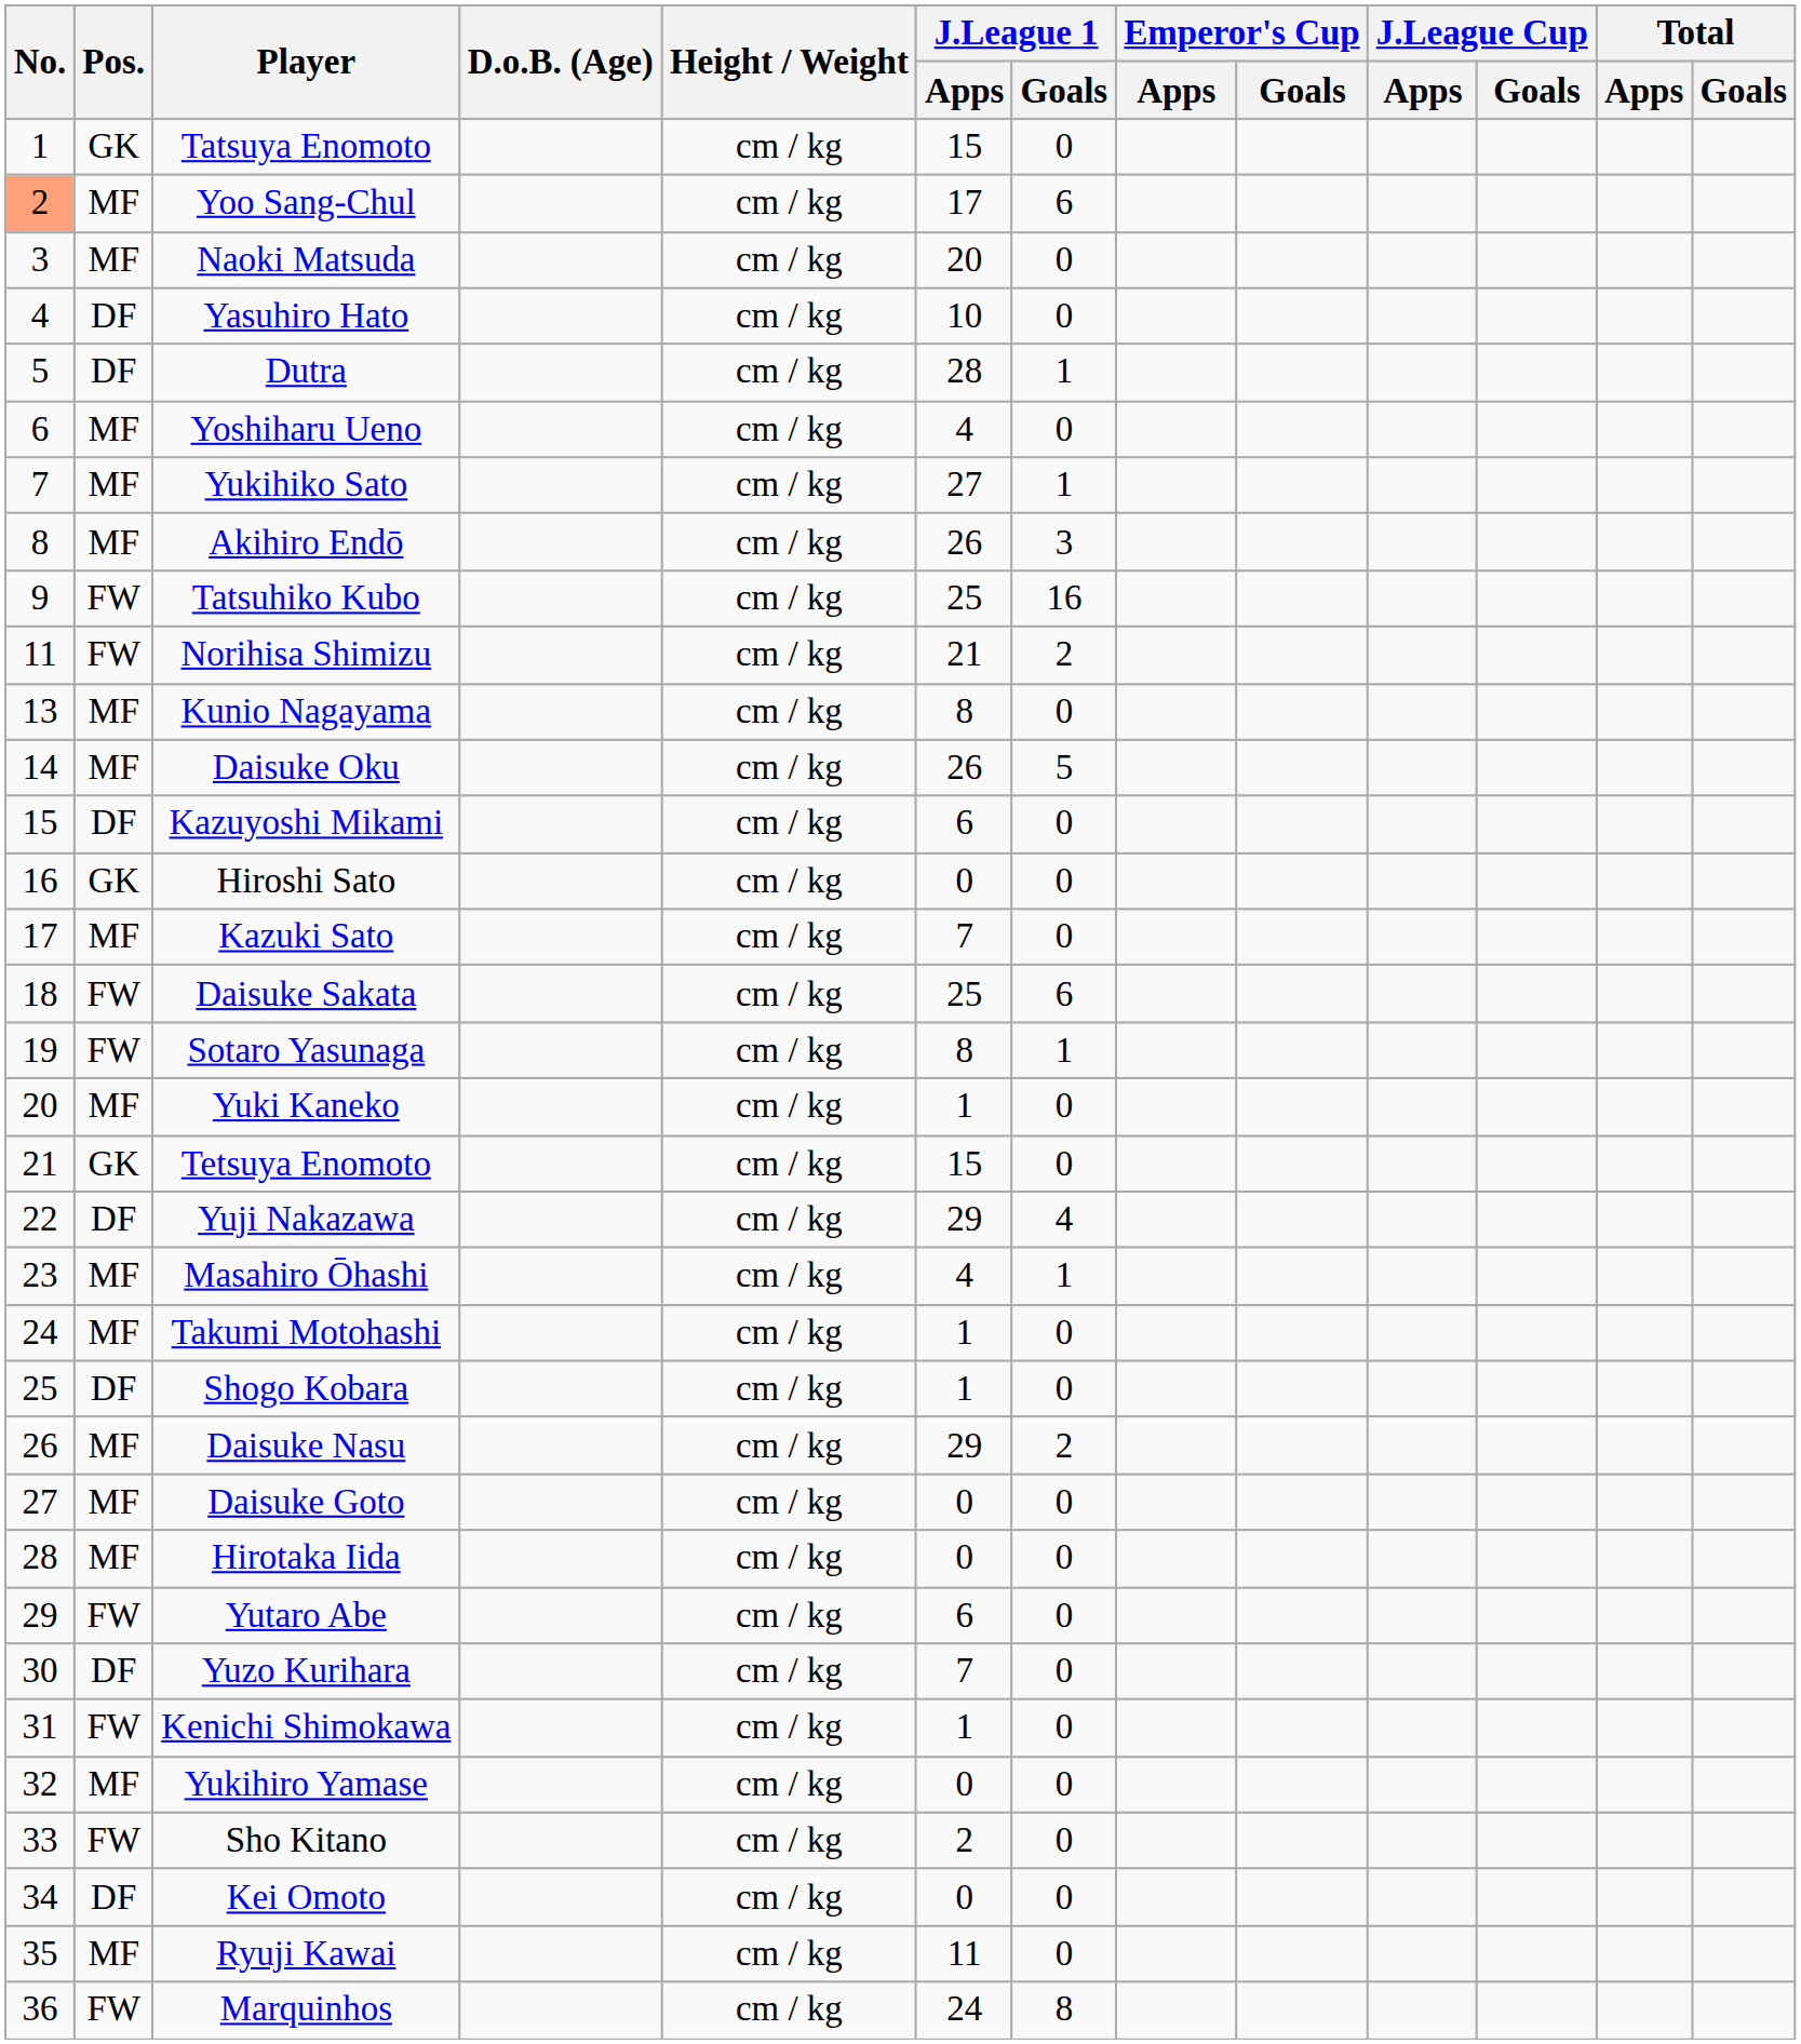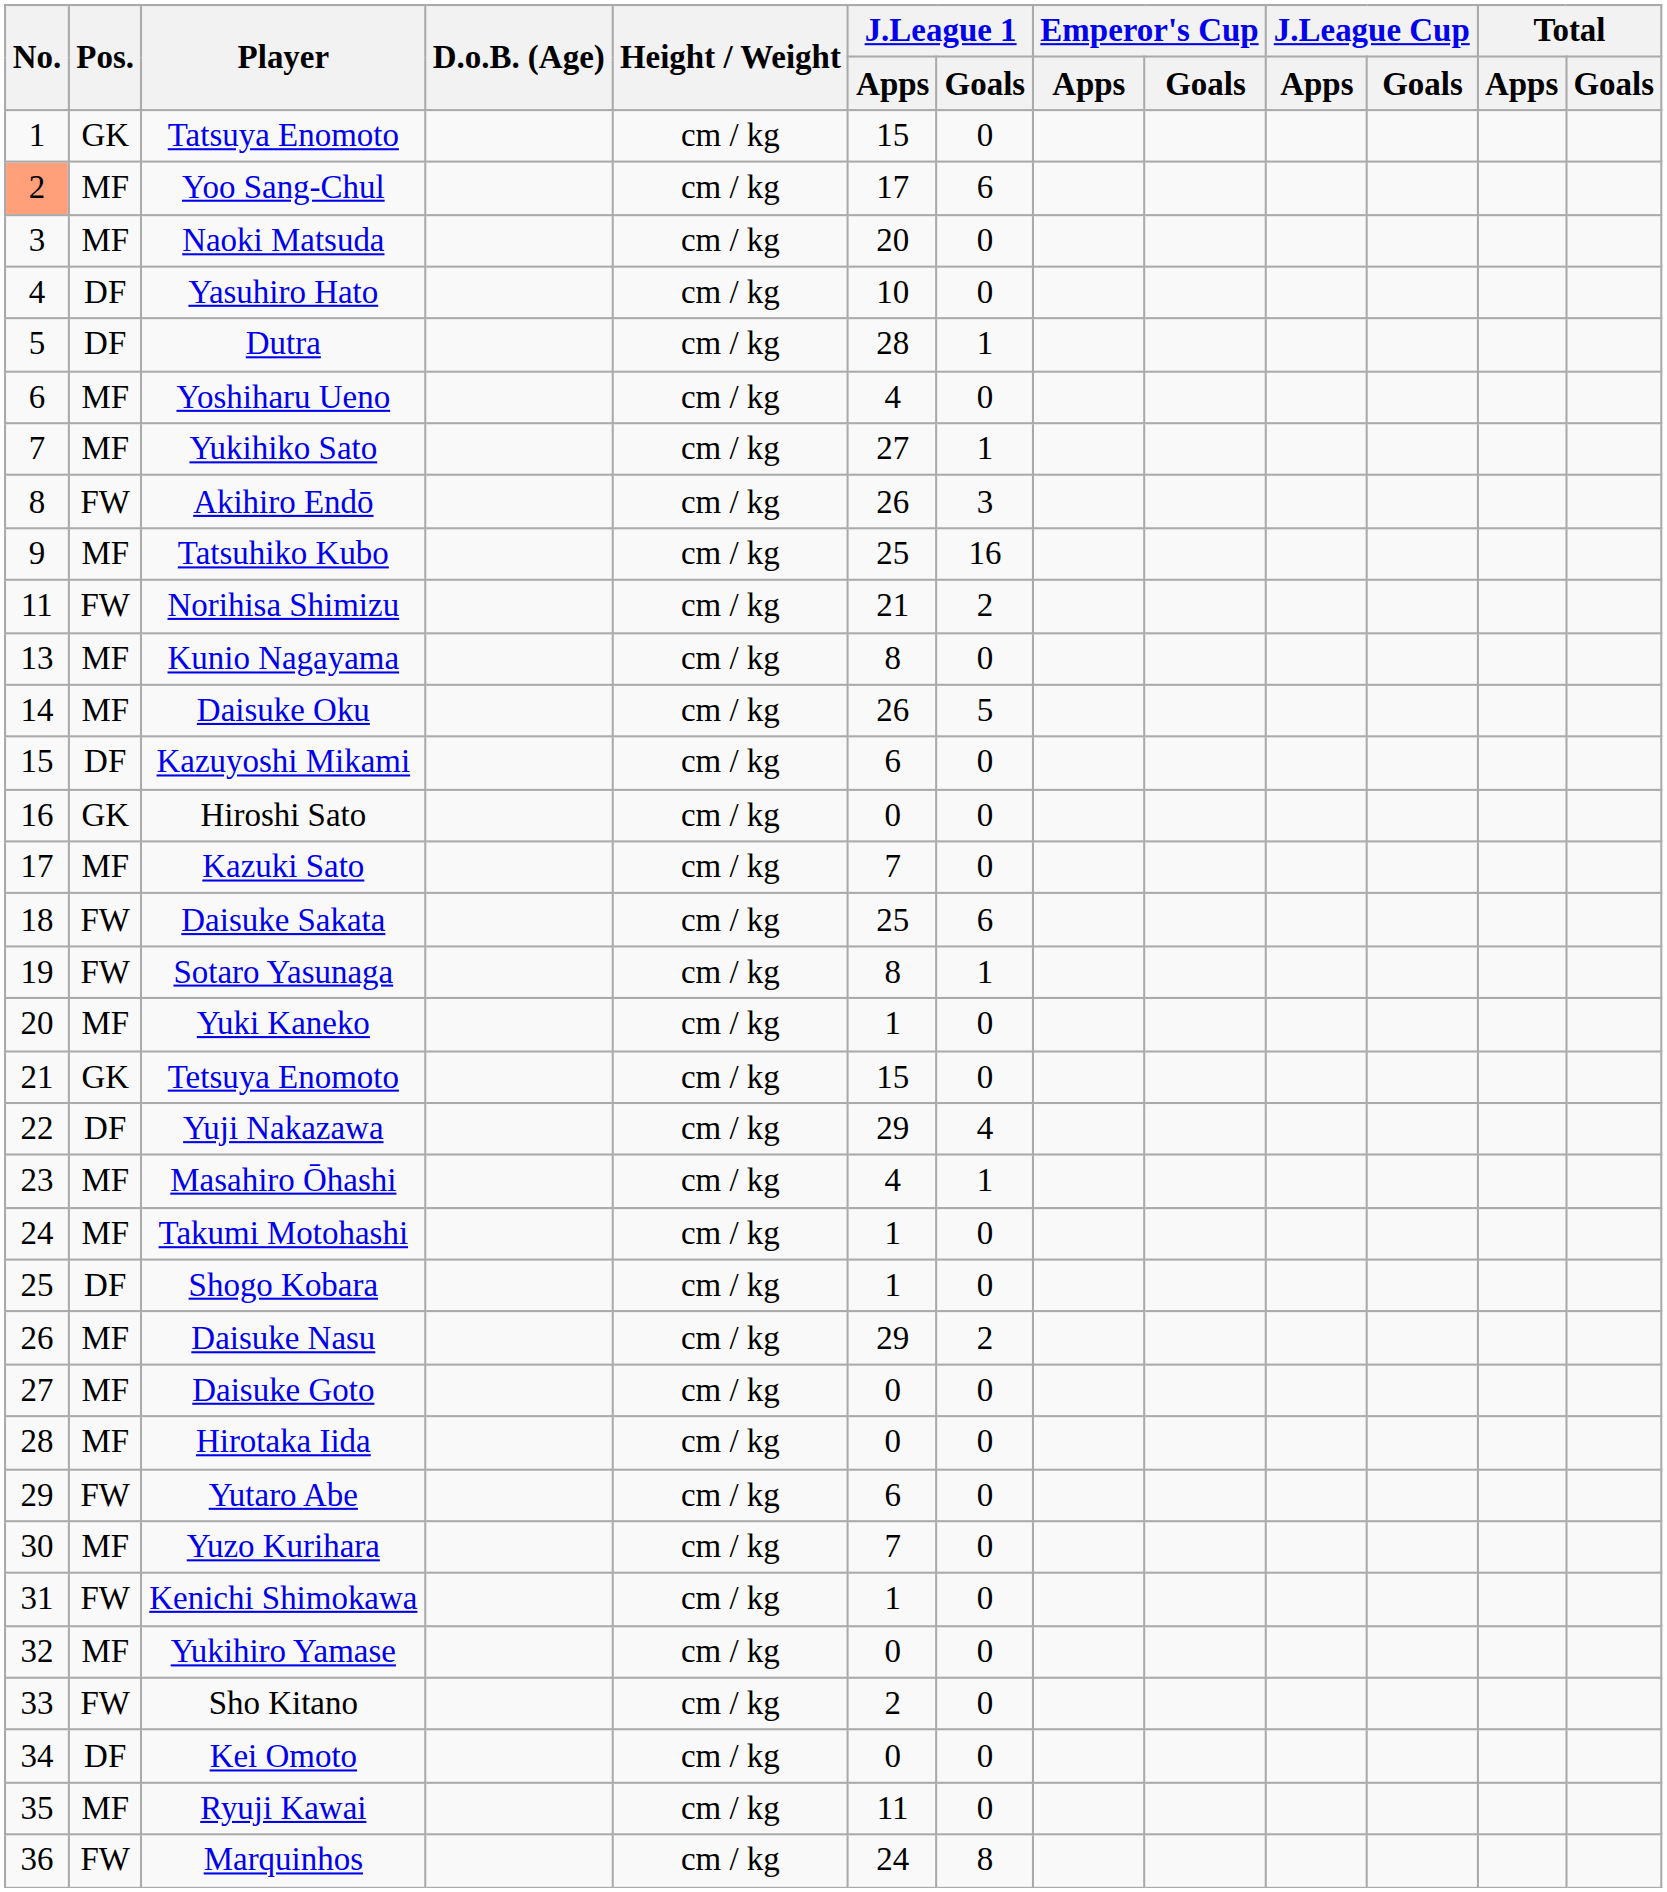 <table class="wikitable" style="text-align:center;">
 <tr>
 <th rowspan="2">No.</th>
 <th rowspan="2">Pos.</th>
 <th rowspan="2">Player</th>
 <th rowspan="2">D.o.B. (Age)</th>
 <th rowspan="2">Height / Weight</th>
 <th colspan="2"><a href='#'>J.League 1</a></th>
 <th colspan="2"><a href='#'>Emperor's Cup</a></th>
 <th colspan="2"><a href='#'>J.League Cup</a></th>
 <th colspan="2">Total</th>
 </tr>
 <tr>
 <th>Apps</th>
 <th>Goals</th>
 <th>Apps</th>
 <th>Goals</th>
 <th>Apps</th>
 <th>Goals</th>
 <th>Apps</th>
 <th>Goals</th>
 </tr>
 <tr>
 <td>1</td>
 <td>GK</td>
 <td><a href='#'>Tatsuya Enomoto</a></td>
 <td></td>
 <td>cm / kg</td>
 <td>15</td>
 <td>0</td>
 <td></td>
 <td></td>
 <td></td>
 <td></td>
 <td></td>
 <td></td>
 </tr>
 <tr>
 <td style="background: lightsalmon;">2</td>
 <td>MF</td>
 <td><a href='#'>Yoo Sang-Chul</a></td>
 <td></td>
 <td>cm / kg</td>
 <td>17</td>
 <td>6</td>
 <td></td>
 <td></td>
 <td></td>
 <td></td>
 <td></td>
 <td></td>
 </tr>
 <tr>
 <td>3</td>
 <td>MF</td>
 <td><a href='#'>Naoki Matsuda</a></td>
 <td></td>
 <td>cm / kg</td>
 <td>20</td>
 <td>0</td>
 <td></td>
 <td></td>
 <td></td>
 <td></td>
 <td></td>
 <td></td>
 </tr>
 <tr>
 <td>4</td>
 <td>DF</td>
 <td><a href='#'>Yasuhiro Hato</a></td>
 <td></td>
 <td>cm / kg</td>
 <td>10</td>
 <td>0</td>
 <td></td>
 <td></td>
 <td></td>
 <td></td>
 <td></td>
 <td></td>
 </tr>
 <tr>
 <td>5</td>
 <td>DF</td>
 <td><a href='#'>Dutra</a></td>
 <td></td>
 <td>cm / kg</td>
 <td>28</td>
 <td>1</td>
 <td></td>
 <td></td>
 <td></td>
 <td></td>
 <td></td>
 <td></td>
 </tr>
 <tr>
 <td>6</td>
 <td>MF</td>
 <td><a href='#'>Yoshiharu Ueno</a></td>
 <td></td>
 <td>cm / kg</td>
 <td>4</td>
 <td>0</td>
 <td></td>
 <td></td>
 <td></td>
 <td></td>
 <td></td>
 <td></td>
 </tr>
 <tr>
 <td>7</td>
 <td>MF</td>
 <td><a href='#'>Yukihiko Sato</a></td>
 <td></td>
 <td>cm / kg</td>
 <td>27</td>
 <td>1</td>
 <td></td>
 <td></td>
 <td></td>
 <td></td>
 <td></td>
 <td></td>
 </tr>
 <tr>
 <td>8</td>
-<td>MF</td>
+<td>FW</td>
 <td><a href='#'>Akihiro Endō</a></td>
 <td></td>
 <td>cm / kg</td>
 <td>26</td>
 <td>3</td>
 <td></td>
 <td></td>
 <td></td>
 <td></td>
 <td></td>
 <td></td>
 </tr>
 <tr>
 <td>9</td>
-<td>FW</td>
+<td>MF</td>
 <td><a href='#'>Tatsuhiko Kubo</a></td>
 <td></td>
 <td>cm / kg</td>
 <td>25</td>
 <td>16</td>
 <td></td>
 <td></td>
 <td></td>
 <td></td>
 <td></td>
 <td></td>
 </tr>
 <tr>
 <td>11</td>
 <td>FW</td>
 <td><a href='#'>Norihisa Shimizu</a></td>
 <td></td>
 <td>cm / kg</td>
 <td>21</td>
 <td>2</td>
 <td></td>
 <td></td>
 <td></td>
 <td></td>
 <td></td>
 <td></td>
 </tr>
 <tr>
 <td>13</td>
 <td>MF</td>
 <td><a href='#'>Kunio Nagayama</a></td>
 <td></td>
 <td>cm / kg</td>
 <td>8</td>
 <td>0</td>
 <td></td>
 <td></td>
 <td></td>
 <td></td>
 <td></td>
 <td></td>
 </tr>
 <tr>
 <td>14</td>
 <td>MF</td>
 <td><a href='#'>Daisuke Oku</a></td>
 <td></td>
 <td>cm / kg</td>
 <td>26</td>
 <td>5</td>
 <td></td>
 <td></td>
 <td></td>
 <td></td>
 <td></td>
 <td></td>
 </tr>
 <tr>
 <td>15</td>
 <td>DF</td>
 <td><a href='#'>Kazuyoshi Mikami</a></td>
 <td></td>
 <td>cm / kg</td>
 <td>6</td>
 <td>0</td>
 <td></td>
 <td></td>
 <td></td>
 <td></td>
 <td></td>
 <td></td>
 </tr>
 <tr>
 <td>16</td>
 <td>GK</td>
 <td>Hiroshi Sato</td>
 <td></td>
 <td>cm / kg</td>
 <td>0</td>
 <td>0</td>
 <td></td>
 <td></td>
 <td></td>
 <td></td>
 <td></td>
 <td></td>
 </tr>
 <tr>
 <td>17</td>
 <td>MF</td>
 <td><a href='#'>Kazuki Sato</a></td>
 <td></td>
 <td>cm / kg</td>
 <td>7</td>
 <td>0</td>
 <td></td>
 <td></td>
 <td></td>
 <td></td>
 <td></td>
 <td></td>
 </tr>
 <tr>
 <td>18</td>
 <td>FW</td>
 <td><a href='#'>Daisuke Sakata</a></td>
 <td></td>
 <td>cm / kg</td>
 <td>25</td>
 <td>6</td>
 <td></td>
 <td></td>
 <td></td>
 <td></td>
 <td></td>
 <td></td>
 </tr>
 <tr>
 <td>19</td>
 <td>FW</td>
 <td><a href='#'>Sotaro Yasunaga</a></td>
 <td></td>
 <td>cm / kg</td>
 <td>8</td>
 <td>1</td>
 <td></td>
 <td></td>
 <td></td>
 <td></td>
 <td></td>
 <td></td>
 </tr>
 <tr>
 <td>20</td>
 <td>MF</td>
 <td><a href='#'>Yuki Kaneko</a></td>
 <td></td>
 <td>cm / kg</td>
 <td>1</td>
 <td>0</td>
 <td></td>
 <td></td>
 <td></td>
 <td></td>
 <td></td>
 <td></td>
 </tr>
 <tr>
 <td>21</td>
 <td>GK</td>
 <td><a href='#'>Tetsuya Enomoto</a></td>
 <td></td>
 <td>cm / kg</td>
 <td>15</td>
 <td>0</td>
 <td></td>
 <td></td>
 <td></td>
 <td></td>
 <td></td>
 <td></td>
 </tr>
 <tr>
 <td>22</td>
 <td>DF</td>
 <td><a href='#'>Yuji Nakazawa</a></td>
 <td></td>
 <td>cm / kg</td>
 <td>29</td>
 <td>4</td>
 <td></td>
 <td></td>
 <td></td>
 <td></td>
 <td></td>
 <td></td>
 </tr>
 <tr>
 <td>23</td>
 <td>MF</td>
 <td><a href='#'>Masahiro Ōhashi</a></td>
 <td></td>
 <td>cm / kg</td>
 <td>4</td>
 <td>1</td>
 <td></td>
 <td></td>
 <td></td>
 <td></td>
 <td></td>
 <td></td>
 </tr>
 <tr>
 <td>24</td>
 <td>MF</td>
 <td><a href='#'>Takumi Motohashi</a></td>
 <td></td>
 <td>cm / kg</td>
 <td>1</td>
 <td>0</td>
 <td></td>
 <td></td>
 <td></td>
 <td></td>
 <td></td>
 <td></td>
 </tr>
 <tr>
 <td>25</td>
 <td>DF</td>
 <td><a href='#'>Shogo Kobara</a></td>
 <td></td>
 <td>cm / kg</td>
 <td>1</td>
 <td>0</td>
 <td></td>
 <td></td>
 <td></td>
 <td></td>
 <td></td>
 <td></td>
 </tr>
 <tr>
 <td>26</td>
 <td>MF</td>
 <td><a href='#'>Daisuke Nasu</a></td>
 <td></td>
 <td>cm / kg</td>
 <td>29</td>
 <td>2</td>
 <td></td>
 <td></td>
 <td></td>
 <td></td>
 <td></td>
 <td></td>
 </tr>
 <tr>
 <td>27</td>
 <td>MF</td>
 <td><a href='#'>Daisuke Goto</a></td>
 <td></td>
 <td>cm / kg</td>
 <td>0</td>
 <td>0</td>
 <td></td>
 <td></td>
 <td></td>
 <td></td>
 <td></td>
 <td></td>
 </tr>
 <tr>
 <td>28</td>
 <td>MF</td>
 <td><a href='#'>Hirotaka Iida</a></td>
 <td></td>
 <td>cm / kg</td>
 <td>0</td>
 <td>0</td>
 <td></td>
 <td></td>
 <td></td>
 <td></td>
 <td></td>
 <td></td>
 </tr>
 <tr>
 <td>29</td>
 <td>FW</td>
 <td><a href='#'>Yutaro Abe</a></td>
 <td></td>
 <td>cm / kg</td>
 <td>6</td>
 <td>0</td>
 <td></td>
 <td></td>
 <td></td>
 <td></td>
 <td></td>
 <td></td>
 </tr>
 <tr>
 <td>30</td>
-<td>DF</td>
+<td>MF</td>
 <td><a href='#'>Yuzo Kurihara</a></td>
 <td></td>
 <td>cm / kg</td>
 <td>7</td>
 <td>0</td>
 <td></td>
 <td></td>
 <td></td>
 <td></td>
 <td></td>
 <td></td>
 </tr>
 <tr>
 <td>31</td>
 <td>FW</td>
 <td><a href='#'>Kenichi Shimokawa</a></td>
 <td></td>
 <td>cm / kg</td>
 <td>1</td>
 <td>0</td>
 <td></td>
 <td></td>
 <td></td>
 <td></td>
 <td></td>
 <td></td>
 </tr>
 <tr>
 <td>32</td>
 <td>MF</td>
 <td><a href='#'>Yukihiro Yamase</a></td>
 <td></td>
 <td>cm / kg</td>
 <td>0</td>
 <td>0</td>
 <td></td>
 <td></td>
 <td></td>
 <td></td>
 <td></td>
 <td></td>
 </tr>
 <tr>
 <td>33</td>
 <td>FW</td>
 <td>Sho Kitano</td>
 <td></td>
 <td>cm / kg</td>
 <td>2</td>
 <td>0</td>
 <td></td>
 <td></td>
 <td></td>
 <td></td>
 <td></td>
 <td></td>
 </tr>
 <tr>
 <td>34</td>
 <td>DF</td>
 <td><a href='#'>Kei Omoto</a></td>
 <td></td>
 <td>cm / kg</td>
 <td>0</td>
 <td>0</td>
 <td></td>
 <td></td>
 <td></td>
 <td></td>
 <td></td>
 <td></td>
 </tr>
 <tr>
 <td>35</td>
 <td>MF</td>
 <td><a href='#'>Ryuji Kawai</a></td>
 <td></td>
 <td>cm / kg</td>
 <td>11</td>
 <td>0</td>
 <td></td>
 <td></td>
 <td></td>
 <td></td>
 <td></td>
 <td></td>
 </tr>
 <tr>
 <td>36</td>
 <td>FW</td>
 <td><a href='#'>Marquinhos</a></td>
 <td></td>
 <td>cm / kg</td>
 <td>24</td>
 <td>8</td>
 <td></td>
 <td></td>
 <td></td>
 <td></td>
 <td></td>
 <td></td>
 </tr>
 </table>
